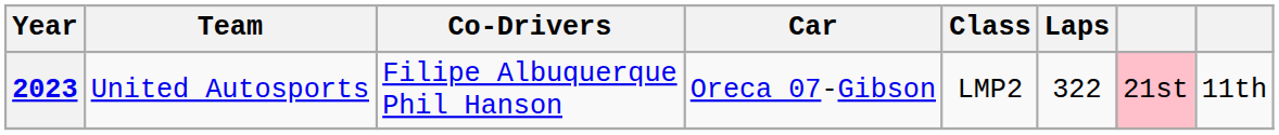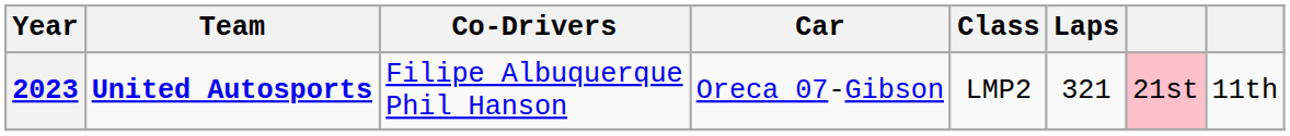 <table class="wikitable" style="text-align:center; font-size:90%">
 <tr>
 <th>Year</th>
 <th>Team</th>
 <th>Co-Drivers</th>
 <th>Car</th>
 <th>Class</th>
 <th>Laps</th>
 <th></th>
 <th></th>
 </tr>
 <tr>
 <th><a href='#'>2023</a></th>
-<td align="left"nowrap> <a href='#'>United Autosports</a></td>
+<td align="left"nowrap><strong> <a href='#'>United Autosports</a></strong></td>
 <td align="left"nowrap> <a href='#'>Filipe Albuquerque</a><br> <a href='#'>Phil Hanson</a></td>
 <td align="left"nowrap><a href='#'>Oreca 07</a>-<a href='#'>Gibson</a></td>
 <td>LMP2</td>
-<td>322</td>
+<td>321</td>
 <td style="background: pink;">21st</td>
 <td>11th</td>
 </tr>
 <tr>
 </tr>
 </table>
